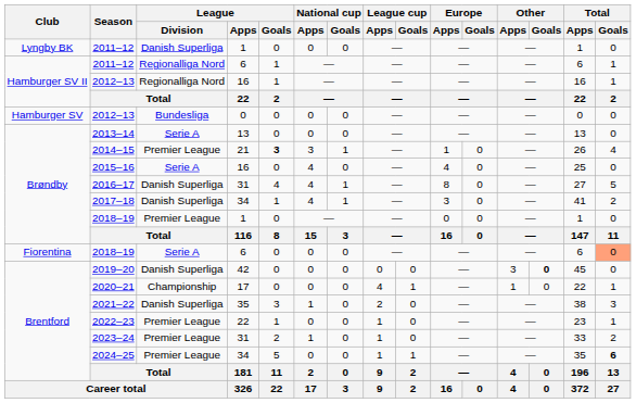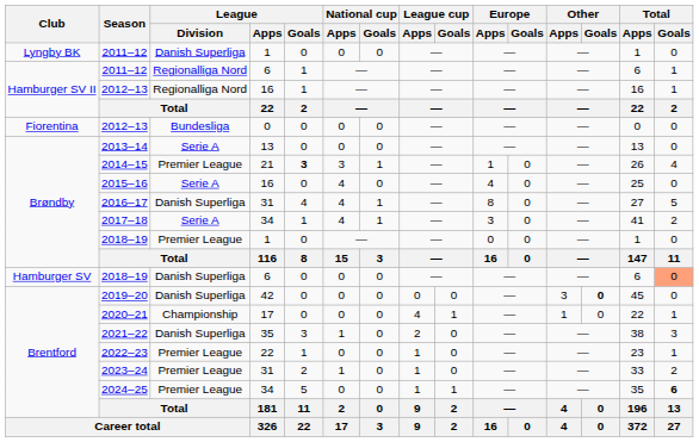 <table class="wikitable" style="text-align:center">
 <tr>
 <th rowspan="2">Club</th>
 <th rowspan="2">Season</th>
 <th colspan="3">League</th>
 <th colspan="2">National cup</th>
 <th colspan="2">League cup</th>
 <th colspan="2">Europe</th>
 <th colspan="2">Other</th>
 <th colspan="2">Total</th>
 </tr>
 <tr>
 <th>Division</th>
 <th>Apps</th>
 <th>Goals</th>
 <th>Apps</th>
 <th>Goals</th>
 <th>Apps</th>
 <th>Goals</th>
 <th>Apps</th>
 <th>Goals</th>
 <th>Apps</th>
 <th>Goals</th>
 <th>Apps</th>
 <th>Goals</th>
 </tr>
 <tr>
 <td><a href='#'>Lyngby BK</a></td>
 <td><a href='#'>2011–12</a></td>
 <td><a href='#'>Danish Superliga</a></td>
 <td>1</td>
 <td>0</td>
 <td>0</td>
 <td>0</td>
 <td colspan="2">—</td>
 <td colspan="2">—</td>
 <td colspan="2">—</td>
 <td>1</td>
 <td>0</td>
 </tr>
 <tr>
 <td rowspan="3"><a href='#'>Hamburger SV II</a></td>
 <td><a href='#'>2011–12</a></td>
 <td><a href='#'>Regionalliga Nord</a></td>
 <td>6</td>
 <td>1</td>
 <td colspan="2">—</td>
 <td colspan="2">—</td>
 <td colspan="2">—</td>
 <td colspan="2">—</td>
 <td>6</td>
 <td>1</td>
 </tr>
 <tr>
 <td><a href='#'>2012–13</a></td>
 <td>Regionalliga Nord</td>
 <td>16</td>
 <td>1</td>
 <td colspan="2">—</td>
 <td colspan="2">—</td>
 <td colspan="2">—</td>
 <td colspan="2">—</td>
 <td>16</td>
 <td>1</td>
 </tr>
 <tr>
 <th colspan="2">Total</th>
 <th>22</th>
 <th>2</th>
 <th colspan="2">—</th>
 <th colspan="2">—</th>
 <th colspan="2">—</th>
 <th colspan="2">—</th>
 <th>22</th>
 <th>2</th>
 </tr>
 <tr>
-<td><a href='#'>Hamburger SV</a></td>
+<td><a href='#'>Fiorentina</a></td>
 <td><a href='#'>2012–13</a></td>
 <td><a href='#'>Bundesliga</a></td>
 <td>0</td>
 <td>0</td>
 <td>0</td>
 <td>0</td>
 <td colspan="2">—</td>
 <td colspan="2">—</td>
 <td colspan="2">—</td>
 <td>0</td>
 <td>0</td>
 </tr>
 <tr>
 <td rowspan="7"><a href='#'>Brøndby</a></td>
 <td><a href='#'>2013–14</a></td>
 <td><a href='#'>Serie A</a></td>
 <td>13</td>
 <td>0</td>
 <td>0</td>
 <td>0</td>
 <td colspan="2">—</td>
 <td colspan="2">—</td>
 <td colspan="2">—</td>
 <td>13</td>
 <td>0</td>
 </tr>
 <tr>
 <td><a href='#'>2014–15</a></td>
 <td>Premier League</td>
 <td>21</td>
 <td><strong>3</strong></td>
 <td>3</td>
 <td>1</td>
 <td colspan="2">—</td>
 <td>1</td>
 <td>0</td>
 <td colspan="2">—</td>
 <td>26</td>
 <td>4</td>
 </tr>
 <tr>
 <td><a href='#'>2015–16</a></td>
 <td><a href='#'>Serie A</a></td>
 <td>16</td>
 <td>0</td>
 <td>4</td>
 <td>0</td>
 <td colspan="2">—</td>
 <td>4</td>
 <td>0</td>
 <td colspan="2">—</td>
 <td>25</td>
 <td>0</td>
 </tr>
 <tr>
 <td><a href='#'>2016–17</a></td>
 <td>Danish Superliga</td>
 <td>31</td>
 <td>4</td>
 <td>4</td>
 <td>1</td>
 <td colspan="2">—</td>
 <td>8</td>
 <td>0</td>
 <td colspan="2">—</td>
 <td>27</td>
 <td>5</td>
 </tr>
 <tr>
 <td><a href='#'>2017–18</a></td>
-<td>Danish Superliga</td>
+<td><a href='#'>Serie A</a></td>
 <td>34</td>
 <td>1</td>
 <td>4</td>
 <td>1</td>
 <td colspan="2">—</td>
 <td>3</td>
 <td>0</td>
 <td colspan="2">—</td>
 <td>41</td>
 <td>2</td>
 </tr>
 <tr>
 <td><a href='#'>2018–19</a></td>
 <td>Premier League</td>
 <td>1</td>
 <td>0</td>
 <td colspan="2">—</td>
 <td colspan="2">—</td>
 <td>0</td>
 <td>0</td>
 <td colspan="2">—</td>
 <td>1</td>
 <td>0</td>
 </tr>
 <tr>
 <th colspan="2">Total</th>
 <th>116</th>
 <th>8</th>
 <th>15</th>
 <th>3</th>
 <th colspan="2">—</th>
 <th>16</th>
 <th>0</th>
 <th colspan="2">—</th>
 <th>147</th>
 <th>11</th>
 </tr>
 <tr>
-<td><a href='#'>Fiorentina</a></td>
+<td><a href='#'>Hamburger SV</a></td>
 <td><a href='#'>2018–19</a></td>
-<td><a href='#'>Serie A</a></td>
+<td>Danish Superliga</td>
 <td>6</td>
 <td>0</td>
 <td>0</td>
 <td>0</td>
 <td colspan="2">—</td>
 <td colspan="2">—</td>
 <td colspan="2">—</td>
 <td>6</td>
 <td style="background: lightsalmon;">0</td>
 </tr>
 <tr>
 <td rowspan="7"><a href='#'>Brentford</a></td>
 <td><a href='#'>2019–20</a></td>
 <td>Danish Superliga</td>
 <td>42</td>
 <td>0</td>
 <td>0</td>
 <td>0</td>
 <td>0</td>
 <td>0</td>
 <td colspan="2">—</td>
 <td>3</td>
 <td><strong>0</strong></td>
 <td>45</td>
 <td>0</td>
 </tr>
 <tr>
 <td><a href='#'>2020–21</a></td>
 <td>Championship</td>
 <td>17</td>
 <td>0</td>
 <td>0</td>
 <td>0</td>
 <td>4</td>
 <td>1</td>
 <td colspan="2">—</td>
 <td>1</td>
 <td>0</td>
 <td>22</td>
 <td>1</td>
 </tr>
 <tr>
 <td><a href='#'>2021–22</a></td>
 <td>Danish Superliga</td>
 <td>35</td>
 <td>3</td>
 <td>1</td>
 <td>0</td>
 <td>2</td>
 <td>0</td>
 <td colspan="2">—</td>
 <td colspan="2">—</td>
 <td>38</td>
 <td>3</td>
 </tr>
 <tr>
 <td><a href='#'>2022–23</a></td>
 <td>Premier League</td>
 <td>22</td>
 <td>1</td>
 <td>0</td>
 <td>0</td>
 <td>1</td>
 <td>0</td>
 <td colspan="2">—</td>
 <td colspan="2">—</td>
 <td>23</td>
 <td>1</td>
 </tr>
 <tr>
 <td><a href='#'>2023–24</a></td>
 <td>Premier League</td>
 <td>31</td>
 <td>2</td>
 <td>1</td>
 <td>0</td>
 <td>1</td>
 <td>0</td>
 <td colspan="2">—</td>
 <td colspan="2">—</td>
 <td>33</td>
 <td>2</td>
 </tr>
 <tr>
 <td><a href='#'>2024–25</a></td>
 <td>Premier League</td>
 <td>34</td>
 <td>5</td>
 <td>0</td>
 <td>0</td>
 <td>1</td>
 <td>1</td>
 <td colspan="2">—</td>
 <td colspan="2">—</td>
 <td>35</td>
 <td><strong>6</strong></td>
 </tr>
 <tr>
 <th colspan="2">Total</th>
 <th>181</th>
 <th>11</th>
 <th>2</th>
 <th>0</th>
 <th>9</th>
 <th>2</th>
 <th colspan="2">—</th>
 <th>4</th>
 <th>0</th>
 <th>196</th>
 <th>13</th>
 </tr>
 <tr>
 <th colspan="3">Career total</th>
 <th>326</th>
 <th>22</th>
 <th>17</th>
 <th>3</th>
 <th>9</th>
 <th>2</th>
 <th>16</th>
 <th>0</th>
 <th>4</th>
 <th>0</th>
 <th>372</th>
 <th>27</th>
 </tr>
 </table>
